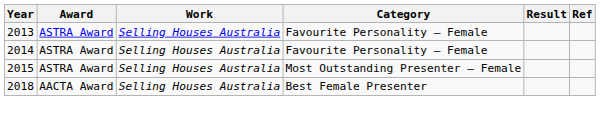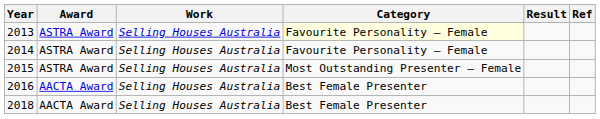 <table class="wikitable">
 <tr>
 <th>Year</th>
 <th>Award</th>
 <th>Work</th>
 <th>Category</th>
 <th>Result</th>
 <th>Ref</th>
 </tr>
 <tr>
 <td>2013</td>
 <td><a href='#'>ASTRA Award</a></td>
 <td><em><a href='#'>Selling Houses Australia</a></em></td>
-<td>Favourite Personality – Female</td>
+<td style="background: lightyellow;">Favourite Personality – Female</td>
 <td></td>
 <td></td>
 </tr>
 <tr>
 <td>2014</td>
 <td>ASTRA Award</td>
 <td><em>Selling Houses Australia</em></td>
 <td>Favourite Personality – Female</td>
 <td></td>
 <td></td>
 </tr>
 <tr>
 <td>2015</td>
 <td>ASTRA Award</td>
 <td><em>Selling Houses Australia</em></td>
 <td>Most Outstanding Presenter – Female</td>
 <td></td>
 <td></td>
 </tr>
 <tr>
+<td>2016</td>
+<td><a href='#'>AACTA Award</a></td>
+<td><em>Selling Houses Australia</em></td>
+<td>Best Female Presenter</td>
+<td></td>
+<td></td>
+</tr>
+<tr>
 <td>2018</td>
 <td>AACTA Award</td>
 <td><em>Selling Houses Australia</em></td>
 <td>Best Female Presenter</td>
 <td></td>
 <td></td>
 </tr>
 </table>
